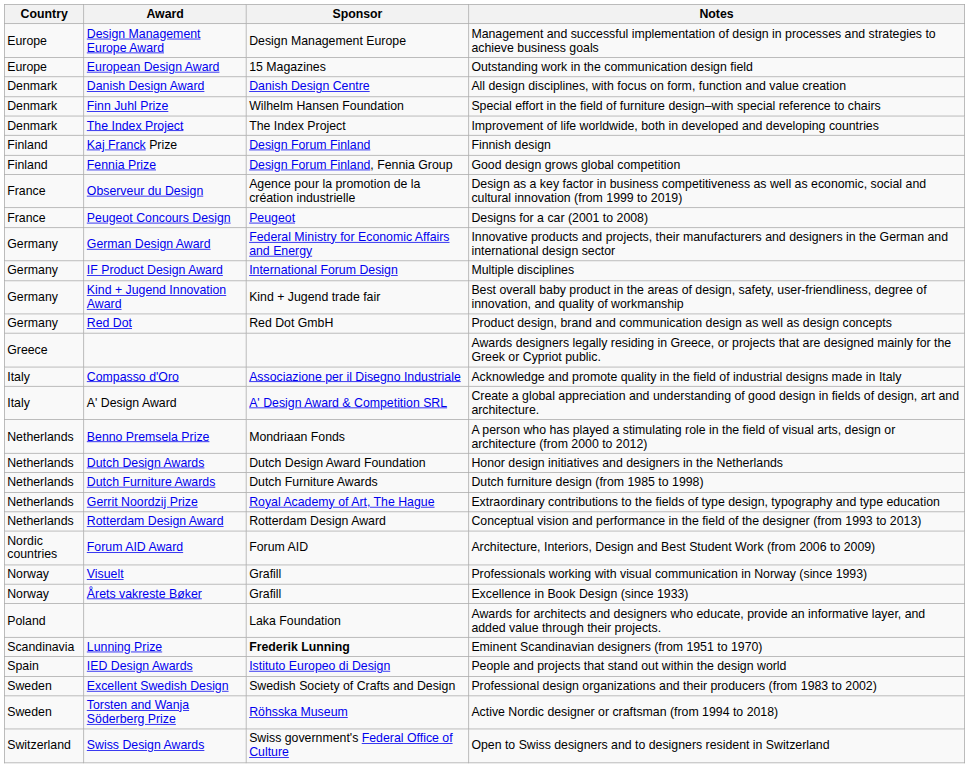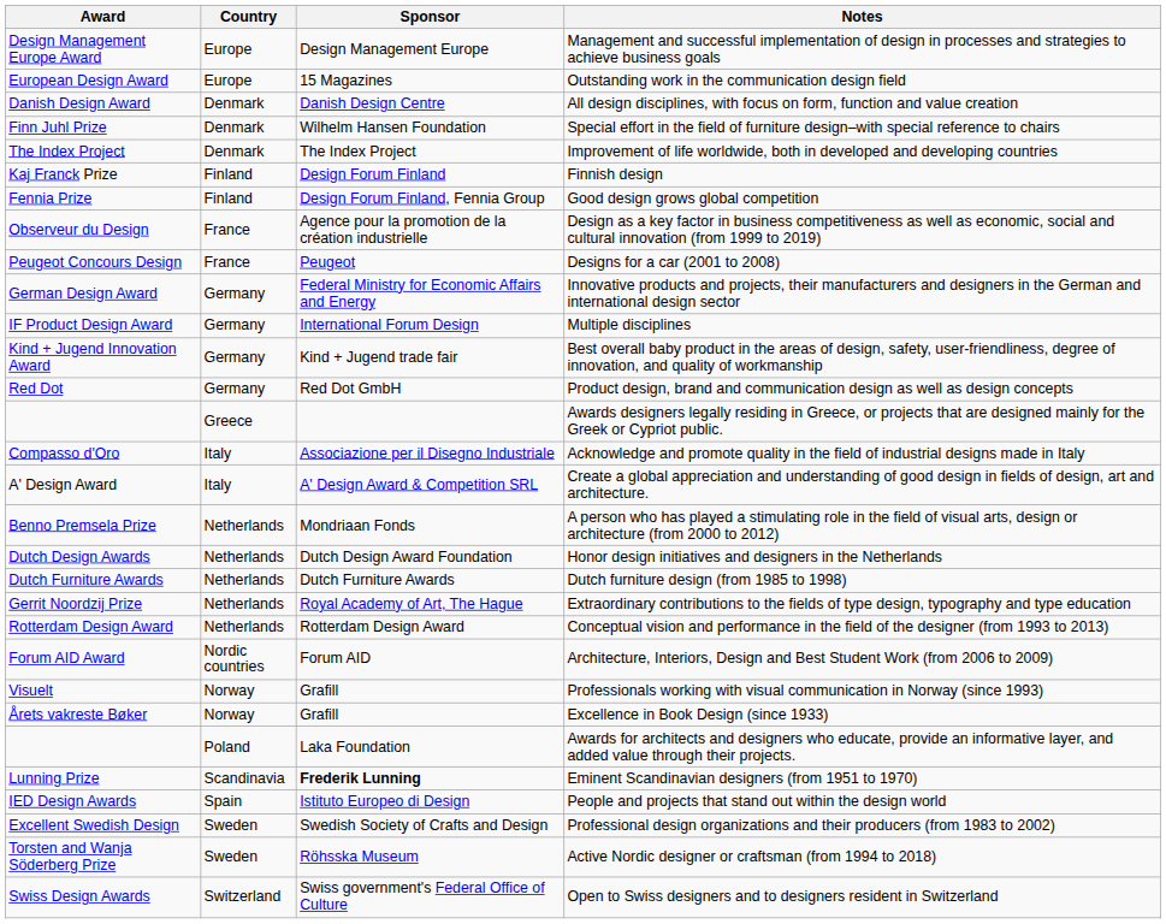 <table class="wikitable sortable">
 <tr>
+<th>Award</th>
 <th style="width:6em;">Country</th>
-<th>Award</th>
 <th>Sponsor</th>
 <th>Notes</th>
 </tr>
 <tr>
+<td><a href='#'>Design Management Europe Award</a></td>
 <td>Europe</td>
-<td><a href='#'>Design Management Europe Award</a></td>
 <td>Design Management Europe</td>
 <td>Management and successful implementation of design in processes and strategies to achieve business goals</td>
 </tr>
 <tr>
+<td><a href='#'>European Design Award</a></td>
 <td>Europe</td>
-<td><a href='#'>European Design Award</a></td>
 <td>15 Magazines</td>
 <td>Outstanding work in the communication design field</td>
 </tr>
 <tr>
+<td><a href='#'>Danish Design Award</a></td>
 <td>Denmark</td>
-<td><a href='#'>Danish Design Award</a></td>
 <td><a href='#'>Danish Design Centre</a></td>
 <td>All design disciplines, with focus on form, function and value creation</td>
 </tr>
 <tr>
+<td><a href='#'>Finn Juhl Prize</a></td>
 <td>Denmark</td>
-<td><a href='#'>Finn Juhl Prize</a></td>
 <td>Wilhelm Hansen Foundation</td>
 <td>Special effort in the field of furniture design–with special reference to chairs</td>
 </tr>
 <tr>
+<td><a href='#'>The Index Project</a></td>
 <td>Denmark</td>
-<td><a href='#'>The Index Project</a></td>
 <td>The Index Project</td>
 <td>Improvement of life worldwide, both in developed and developing countries</td>
 </tr>
 <tr>
+<td><a href='#'>Kaj Franck</a> Prize</td>
 <td>Finland</td>
-<td><a href='#'>Kaj Franck</a> Prize</td>
 <td><a href='#'>Design Forum Finland</a></td>
 <td>Finnish design</td>
 </tr>
 <tr>
+<td><a href='#'>Fennia Prize</a></td>
 <td>Finland</td>
-<td><a href='#'>Fennia Prize</a></td>
 <td><a href='#'>Design Forum Finland</a>, Fennia Group</td>
 <td>Good design grows global competition</td>
 </tr>
 <tr>
+<td><a href='#'>Observeur du Design</a></td>
 <td>France</td>
-<td><a href='#'>Observeur du Design</a></td>
 <td>Agence pour la promotion de la création industrielle</td>
 <td>Design as a key factor in business competitiveness as well as economic, social and cultural innovation (from 1999 to 2019)</td>
 </tr>
 <tr>
+<td><a href='#'>Peugeot Concours Design</a></td>
 <td>France</td>
-<td><a href='#'>Peugeot Concours Design</a></td>
 <td><a href='#'>Peugeot</a></td>
 <td>Designs for a car (2001 to 2008)</td>
 </tr>
 <tr>
+<td><a href='#'>German Design Award</a></td>
 <td>Germany</td>
-<td><a href='#'>German Design Award</a></td>
 <td><a href='#'>Federal Ministry for Economic Affairs and Energy</a></td>
 <td>Innovative products and projects, their manufacturers and designers in the German and international design sector</td>
 </tr>
 <tr>
+<td><a href='#'>IF Product Design Award</a></td>
 <td>Germany</td>
-<td><a href='#'>IF Product Design Award</a></td>
 <td><a href='#'>International Forum Design</a></td>
 <td>Multiple disciplines</td>
 </tr>
 <tr>
+<td><a href='#'>Kind + Jugend Innovation Award</a></td>
 <td>Germany</td>
-<td><a href='#'>Kind + Jugend Innovation Award</a></td>
 <td>Kind + Jugend trade fair</td>
 <td>Best overall baby product in the areas of design, safety, user-friendliness, degree of innovation, and quality of workmanship</td>
 </tr>
 <tr>
+<td><a href='#'>Red Dot</a></td>
 <td>Germany</td>
-<td><a href='#'>Red Dot</a></td>
 <td>Red Dot GmbH</td>
 <td>Product design, brand and communication design as well as design concepts</td>
 </tr>
 <tr>
+<td></td>
 <td>Greece</td>
-<td></td>
 <td></td>
 <td>Awards designers legally residing in Greece, or projects that are designed mainly for the Greek or Cypriot public.</td>
 </tr>
 <tr>
+<td><a href='#'>Compasso d'Oro</a></td>
 <td>Italy</td>
-<td><a href='#'>Compasso d'Oro</a></td>
 <td><a href='#'>Associazione per il Disegno Industriale</a></td>
 <td>Acknowledge and promote quality in the field of industrial designs made in Italy</td>
 </tr>
 <tr>
+<td>A' Design Award</td>
 <td>Italy</td>
-<td>A' Design Award</td>
 <td><a href='#'>A' Design Award & Competition SRL</a></td>
 <td>Create a global appreciation and understanding of good design in fields of design, art and architecture.</td>
 </tr>
 <tr>
+<td><a href='#'>Benno Premsela Prize</a></td>
 <td>Netherlands</td>
-<td><a href='#'>Benno Premsela Prize</a></td>
 <td>Mondriaan Fonds</td>
 <td>A person who has played a stimulating role in the field of visual arts, design or architecture (from 2000 to 2012)</td>
 </tr>
 <tr>
+<td><a href='#'>Dutch Design Awards</a></td>
 <td>Netherlands</td>
-<td><a href='#'>Dutch Design Awards</a></td>
 <td>Dutch Design Award Foundation</td>
 <td>Honor design initiatives and designers in the Netherlands</td>
 </tr>
 <tr>
+<td><a href='#'>Dutch Furniture Awards</a></td>
 <td>Netherlands</td>
-<td><a href='#'>Dutch Furniture Awards</a></td>
 <td>Dutch Furniture Awards</td>
 <td>Dutch furniture design (from 1985 to 1998)</td>
 </tr>
 <tr>
+<td><a href='#'>Gerrit Noordzij Prize</a></td>
 <td>Netherlands</td>
-<td><a href='#'>Gerrit Noordzij Prize</a></td>
 <td><a href='#'>Royal Academy of Art, The Hague</a></td>
 <td>Extraordinary contributions to the fields of type design, typography and type education</td>
 </tr>
 <tr>
+<td><a href='#'>Rotterdam Design Award</a></td>
 <td>Netherlands</td>
-<td><a href='#'>Rotterdam Design Award</a></td>
 <td>Rotterdam Design Award</td>
 <td>Conceptual vision and performance in the field of the designer (from 1993 to 2013)</td>
 </tr>
 <tr>
+<td><a href='#'>Forum AID Award</a></td>
 <td>Nordic countries</td>
-<td><a href='#'>Forum AID Award</a></td>
 <td>Forum AID</td>
 <td>Architecture, Interiors, Design and Best Student Work (from 2006 to 2009)</td>
 </tr>
 <tr>
+<td><a href='#'>Visuelt</a></td>
 <td>Norway</td>
-<td><a href='#'>Visuelt</a></td>
 <td>Grafill</td>
 <td>Professionals working with visual communication in Norway (since 1993)</td>
 </tr>
 <tr>
+<td><a href='#'>Årets vakreste Bøker</a></td>
 <td>Norway</td>
-<td><a href='#'>Årets vakreste Bøker</a></td>
 <td>Grafill</td>
 <td>Excellence in Book Design (since 1933)</td>
 </tr>
 <tr>
+<td></td>
 <td>Poland</td>
-<td></td>
 <td>Laka Foundation</td>
 <td>Awards for architects and designers who educate, provide an informative layer, and added value through their projects.</td>
 </tr>
 <tr>
+<td><a href='#'>Lunning Prize</a></td>
 <td>Scandinavia</td>
-<td><a href='#'>Lunning Prize</a></td>
 <td><strong>Frederik Lunning</strong></td>
 <td>Eminent Scandinavian designers (from 1951 to 1970)</td>
 </tr>
 <tr>
+<td><a href='#'>IED Design Awards</a></td>
 <td>Spain</td>
-<td><a href='#'>IED Design Awards</a></td>
 <td><a href='#'>Istituto Europeo di Design</a></td>
 <td>People and projects that stand out within the design world</td>
 </tr>
 <tr>
+<td><a href='#'>Excellent Swedish Design</a></td>
 <td>Sweden</td>
-<td><a href='#'>Excellent Swedish Design</a></td>
 <td>Swedish Society of Crafts and Design</td>
 <td>Professional design organizations and their producers (from 1983 to 2002)</td>
 </tr>
 <tr>
+<td><a href='#'>Torsten and Wanja Söderberg Prize</a></td>
 <td>Sweden</td>
-<td><a href='#'>Torsten and Wanja Söderberg Prize</a></td>
 <td><a href='#'>Röhsska Museum</a></td>
 <td>Active Nordic designer or craftsman (from 1994 to 2018)</td>
 </tr>
 <tr>
+<td><a href='#'>Swiss Design Awards</a></td>
 <td>Switzerland</td>
-<td><a href='#'>Swiss Design Awards</a></td>
 <td>Swiss government's <a href='#'>Federal Office of Culture</a></td>
 <td>Open to Swiss designers and to designers resident in Switzerland</td>
 </tr>
 </table>
